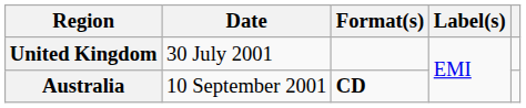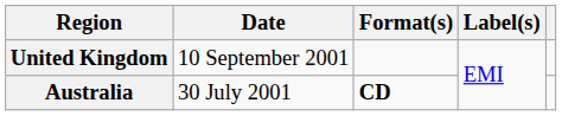 <table class="wikitable plainrowheaders">
 <tr>
 <th scope="col">Region</th>
 <th scope="col">Date</th>
 <th scope="col">Format(s)</th>
 <th scope="col">Label(s)</th>
 <th scope="col"></th>
 </tr>
 <tr>
 <th scope="row">United Kingdom</th>
-<td>30 July 2001</td>
+<td>10 September 2001</td>
 <td></td>
 <td rowspan="2"><a href='#'>EMI</a></td>
 <td align="center"></td>
 </tr>
 <tr>
 <th scope="row">Australia</th>
-<td>10 September 2001</td>
+<td>30 July 2001</td>
 <td><strong>CD</strong></td>
 <td align="center"></td>
 </tr>
 </table>
